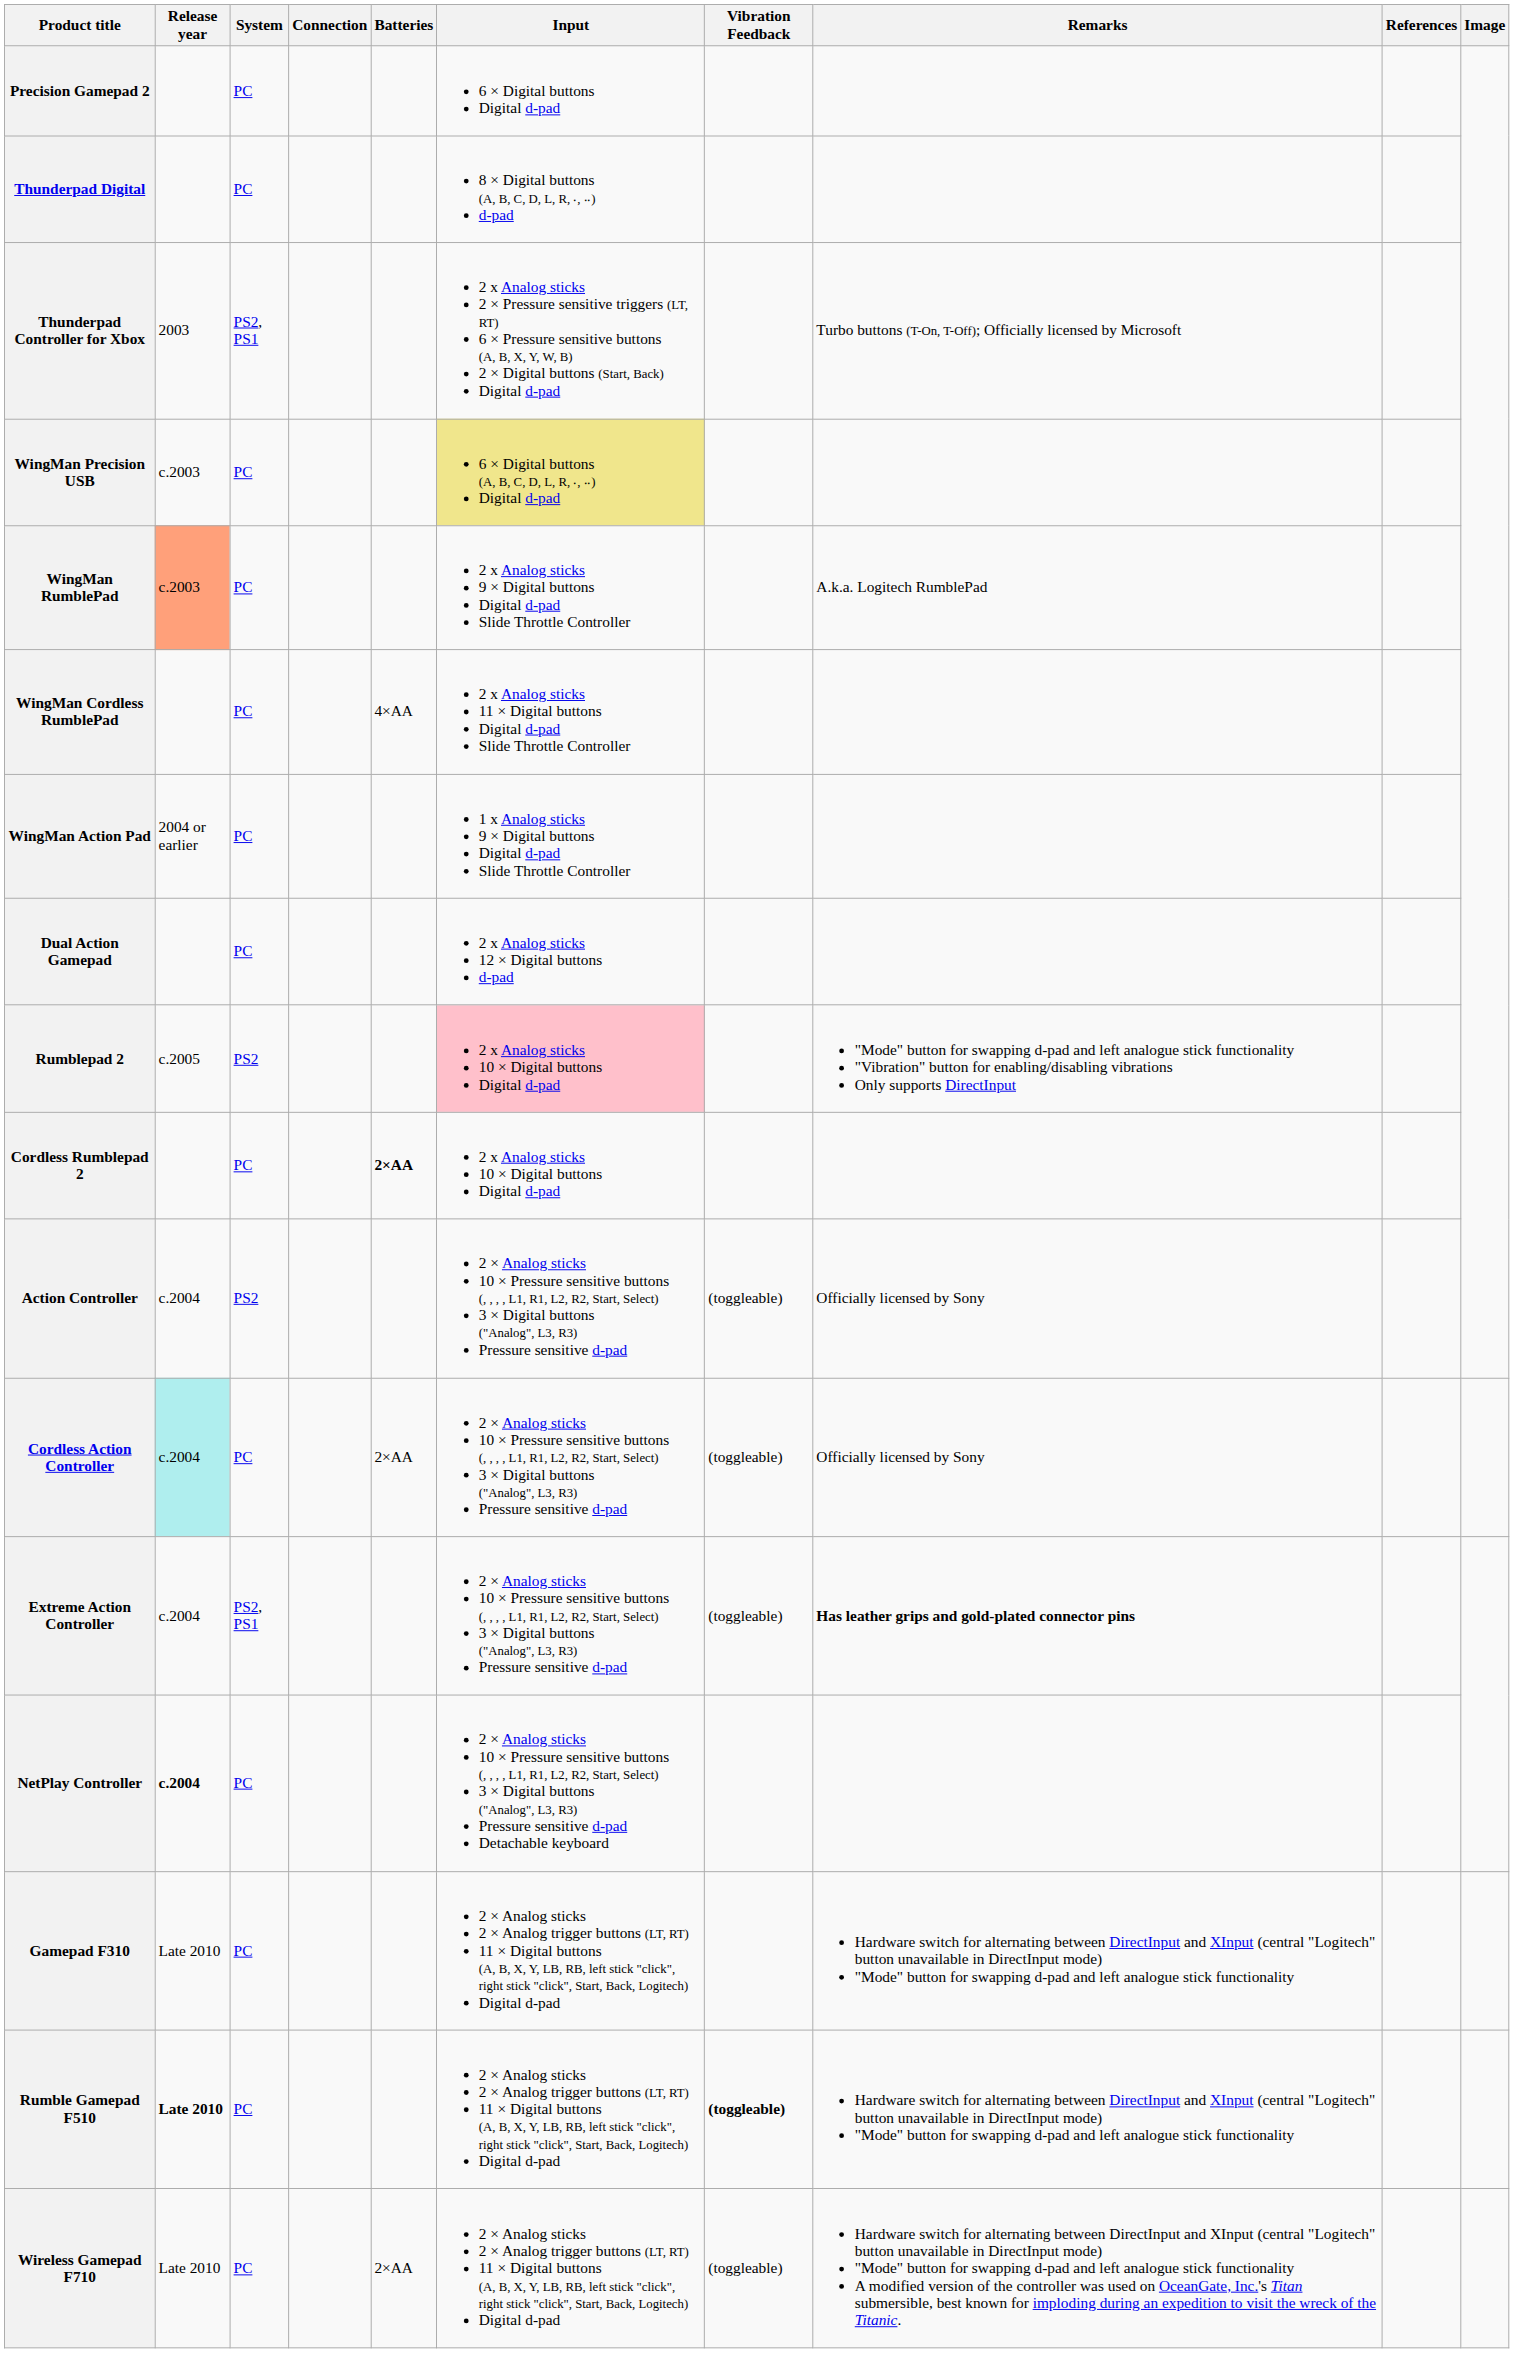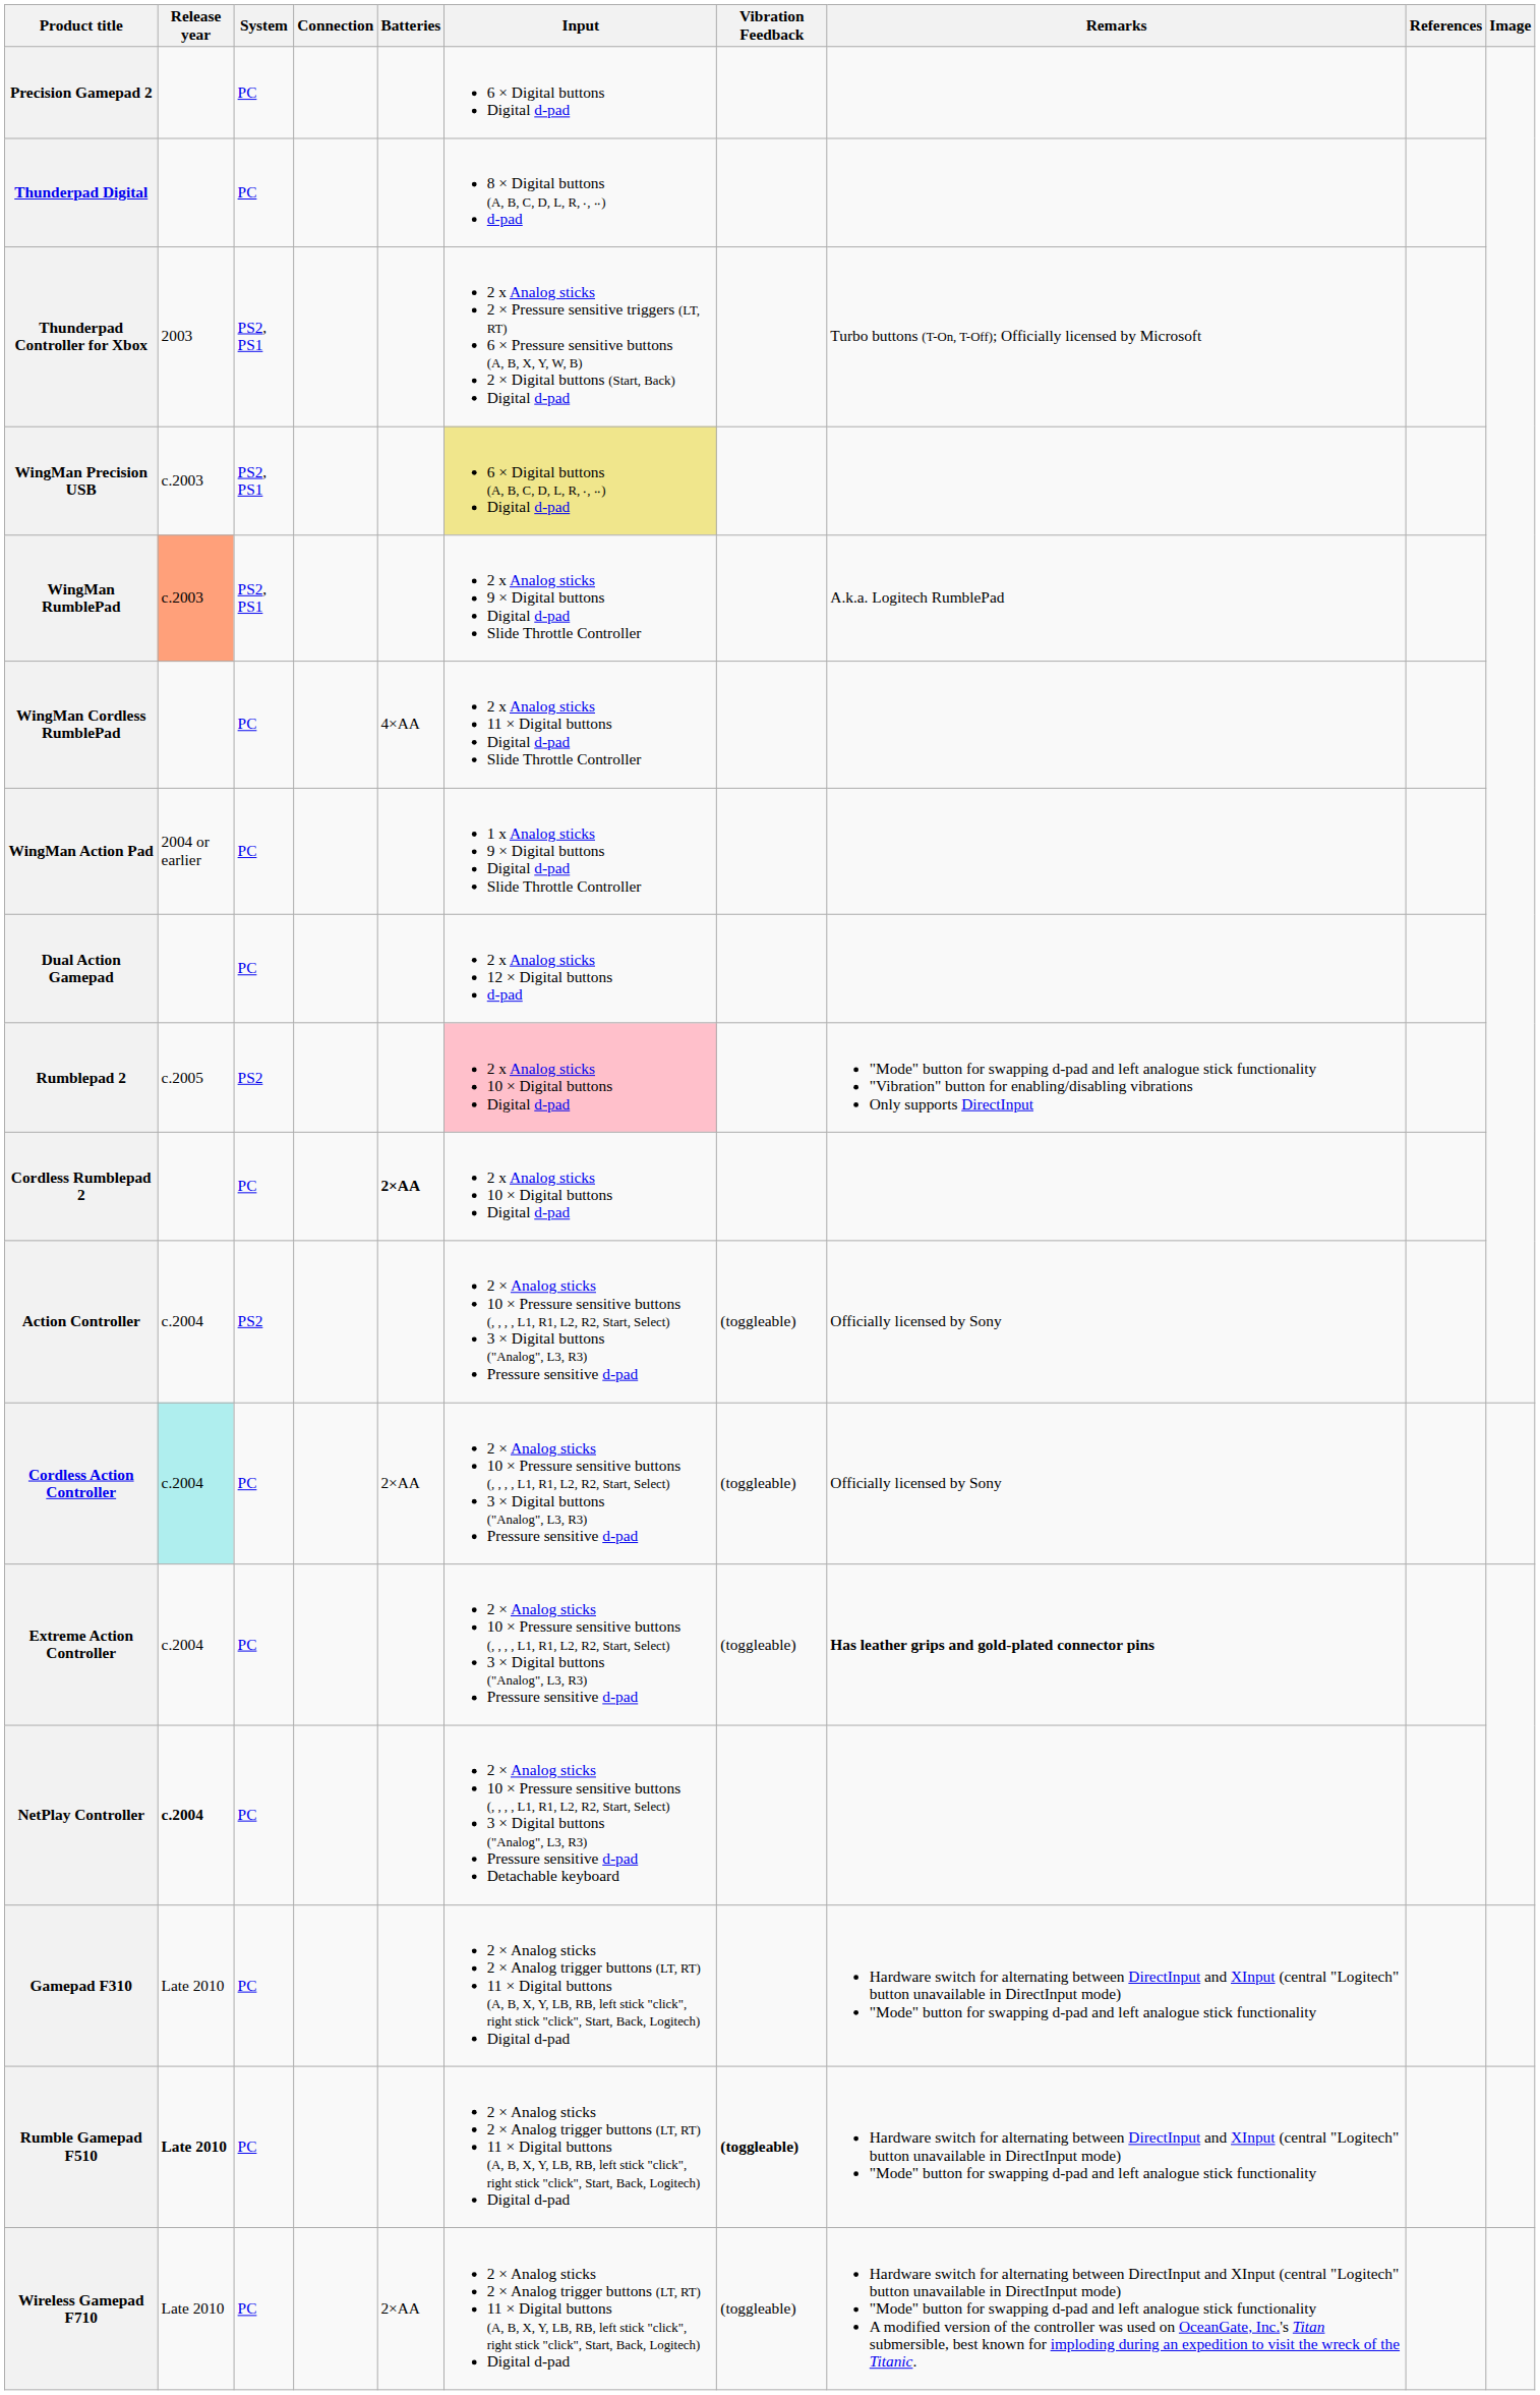 <table class="wikitable sortable">
 <tr>
 <th>Product title</th>
 <th>Release year</th>
 <th>System</th>
 <th>Connection</th>
 <th>Batteries</th>
 <th>Input</th>
 <th>Vibration Feedback</th>
 <th>Remarks</th>
 <th>References</th>
 <th>Image</th>
 </tr>
 <tr>
 <th>Precision Gamepad 2</th>
 <td></td>
 <td><a href='#'>PC</a></td>
 <td></td>
 <td></td>
 <td><br><ul><li>6 × Digital buttons</li><li>Digital <a href='#'>d-pad</a></li></ul></td>
 <td></td>
 <td></td>
 <td></td>
 </tr>
 <tr>
 <th><a href='#'>Thunderpad Digital</a></th>
 <td></td>
 <td><a href='#'>PC</a></td>
 <td></td>
 <td></td>
 <td><br><ul><li>8 × Digital buttons<br><small>(A, B, C, D, L, R, ‧, ‧‧)</small></li><li><a href='#'>d-pad</a></li></ul></td>
 <td></td>
 <td></td>
 <td></td>
 </tr>
 <tr>
 <th>Thunderpad Controller for Xbox</th>
 <td>2003</td>
 <td><a href='#'>PS2</a>, <a href='#'>PS1</a></td>
 <td></td>
 <td></td>
 <td><br><ul><li>2 x <a href='#'>Analog sticks</a></li><li>2 × Pressure sensitive triggers <small>(LT, RT)</small></li><li>6 × Pressure sensitive buttons<br><small>(A, B, X, Y, W, B)</small></li><li>2 × Digital buttons <small>(Start, Back)</small></li><li>Digital <a href='#'>d-pad</a></li></ul></td>
 <td></td>
 <td>Turbo buttons <small>(T-On, T-Off)</small>; Officially licensed by Microsoft</td>
 <td></td>
 </tr>
 <tr>
 <th>WingMan Precision USB</th>
 <td>c.2003</td>
-<td><a href='#'>PC</a></td>
+<td><a href='#'>PS2</a>, <a href='#'>PS1</a></td>
 <td></td>
 <td></td>
 <td style="background: khaki;"><br><ul><li>6 × Digital buttons<br><small>(A, B, C, D, L, R, ‧, ‧‧)</small></li><li>Digital <a href='#'>d-pad</a></li></ul></td>
 <td></td>
 <td></td>
 <td></td>
 </tr>
 <tr>
 <th>WingMan RumblePad</th>
 <td style="background: lightsalmon;">c.2003</td>
-<td><a href='#'>PC</a></td>
+<td><a href='#'>PS2</a>, <a href='#'>PS1</a></td>
 <td></td>
 <td></td>
 <td><br><ul><li>2 x <a href='#'>Analog sticks</a></li><li>9 × Digital buttons</li><li>Digital <a href='#'>d-pad</a></li><li>Slide Throttle Controller</li></ul></td>
 <td></td>
 <td>A.k.a. Logitech RumblePad</td>
 <td></td>
 </tr>
 <tr>
 <th>WingMan Cordless RumblePad</th>
 <td></td>
 <td><a href='#'>PC</a></td>
 <td></td>
 <td>4×AA</td>
 <td><br><ul><li>2 x <a href='#'>Analog sticks</a></li><li>11 × Digital buttons</li><li>Digital <a href='#'>d-pad</a></li><li>Slide Throttle Controller</li></ul></td>
 <td></td>
 <td></td>
 <td></td>
 </tr>
 <tr>
 <th>WingMan Action Pad</th>
 <td>2004 or earlier</td>
 <td><a href='#'>PC</a></td>
 <td></td>
 <td></td>
 <td><br><ul><li>1 x <a href='#'>Analog sticks</a></li><li>9 × Digital buttons</li><li>Digital <a href='#'>d-pad</a></li><li>Slide Throttle Controller</li></ul></td>
 <td></td>
 <td></td>
 <td></td>
 </tr>
 <tr>
 <th>Dual Action Gamepad</th>
 <td></td>
 <td><a href='#'>PC</a></td>
 <td></td>
 <td></td>
 <td><br><ul><li>2 x <a href='#'>Analog sticks</a></li><li>12 × Digital buttons</li><li><a href='#'>d-pad</a></li></ul></td>
 <td></td>
 <td></td>
 <td></td>
 </tr>
 <tr>
 <th>Rumblepad 2</th>
 <td>c.2005</td>
 <td><a href='#'>PS2</a></td>
 <td></td>
 <td></td>
 <td style="background: pink;"><br><ul><li>2 x <a href='#'>Analog sticks</a></li><li>10 × Digital buttons</li><li>Digital <a href='#'>d-pad</a></li></ul></td>
 <td></td>
 <td><br><ul><li>"Mode" button for swapping d-pad and left analogue stick functionality</li><li>"Vibration" button for enabling/disabling vibrations</li><li>Only supports <a href='#'>DirectInput</a></li></ul></td>
 <td></td>
 </tr>
 <tr>
 <th>Cordless Rumblepad 2</th>
 <td></td>
 <td><a href='#'>PC</a></td>
 <td></td>
 <td><strong>2×AA</strong></td>
 <td><br><ul><li>2 x <a href='#'>Analog sticks</a></li><li>10 × Digital buttons</li><li>Digital <a href='#'>d-pad</a></li></ul></td>
 <td></td>
 <td></td>
 <td></td>
 </tr>
 <tr>
 <th>Action Controller</th>
 <td>c.2004</td>
 <td><a href='#'>PS2</a></td>
 <td></td>
 <td></td>
 <td><br><ul><li>2 × <a href='#'>Analog sticks</a></li><li>10 × Pressure  sensitive buttons<br><small>(, , , , L1, R1, L2, R2, Start, Select)</small></li><li>3 × Digital buttons<br><small>("Analog", L3, R3)</small></li><li>Pressure  sensitive <a href='#'>d-pad</a></li></ul></td>
 <td> (toggleable)</td>
 <td>Officially licensed by Sony</td>
 <td></td>
 </tr>
 <tr>
 <th><a href='#'>Cordless Action Controller</a></th>
 <td style="background: paleturquoise;">c.2004</td>
 <td><a href='#'>PC</a></td>
 <td></td>
 <td>2×AA</td>
 <td><br><ul><li>2 × <a href='#'>Analog sticks</a></li><li>10 × Pressure  sensitive buttons<br><small>(, , , , L1, R1, L2, R2, Start, Select)</small></li><li>3 × Digital buttons<br><small>("Analog", L3, R3)</small></li><li>Pressure  sensitive <a href='#'>d-pad</a></li></ul></td>
 <td> (toggleable)</td>
 <td>Officially licensed by Sony</td>
 <td></td>
 <td></td>
 </tr>
 <tr>
 <th>Extreme Action Controller</th>
 <td>c.2004</td>
-<td><a href='#'>PS2</a>, <a href='#'>PS1</a></td>
+<td><a href='#'>PC</a></td>
 <td></td>
 <td></td>
 <td><br><ul><li>2 × <a href='#'>Analog sticks</a></li><li>10 × Pressure  sensitive buttons<br><small>(, , , , L1, R1, L2, R2, Start, Select)</small></li><li>3 × Digital buttons<br><small>("Analog", L3, R3)</small></li><li>Pressure  sensitive <a href='#'>d-pad</a></li></ul></td>
 <td> (toggleable)</td>
 <td><strong>Has leather grips and gold-plated connector pins</strong></td>
 <td></td>
 </tr>
 <tr>
 <th>NetPlay Controller</th>
 <td><strong>c.2004</strong></td>
 <td><a href='#'>PC</a></td>
 <td></td>
 <td></td>
 <td><br><ul><li>2 × <a href='#'>Analog sticks</a></li><li>10 × Pressure  sensitive buttons<br><small>(, , , , L1, R1, L2, R2, Start, Select)</small></li><li>3 × Digital buttons<br><small>("Analog", L3, R3)</small></li><li>Pressure  sensitive <a href='#'>d-pad</a></li><li>Detachable keyboard</li></ul></td>
 <td></td>
 <td></td>
 <td></td>
 </tr>
 <tr>
 <th>Gamepad F310</th>
 <td>Late 2010</td>
 <td><a href='#'>PC</a></td>
 <td></td>
 <td></td>
 <td><br><ul><li>2 × Analog sticks</li><li>2 × Analog trigger buttons <small>(LT, RT)</small></li><li>11 × Digital buttons<br><small>(A, B, X, Y, LB, RB, left stick "click", right stick "click", Start, Back, Logitech)</small></li><li>Digital d-pad</li></ul></td>
 <td></td>
 <td><br><ul><li>Hardware switch for alternating between <a href='#'>DirectInput</a> and <a href='#'>XInput</a> (central "Logitech" button unavailable in DirectInput mode)</li><li>"Mode" button for swapping d-pad and left analogue stick functionality</li></ul></td>
 <td></td>
 <td></td>
 </tr>
 <tr>
 <th>Rumble Gamepad F510</th>
 <td><strong>Late 2010</strong></td>
 <td><a href='#'>PC</a></td>
 <td></td>
 <td></td>
 <td><br><ul><li>2 × Analog sticks</li><li>2 × Analog trigger buttons <small>(LT, RT)</small></li><li>11 × Digital buttons<br><small>(A, B, X, Y, LB, RB, left stick "click", right stick "click", Start, Back, Logitech)</small></li><li>Digital d-pad</li></ul></td>
 <td><strong> (toggleable)</strong></td>
 <td><br><ul><li>Hardware switch for alternating between <a href='#'>DirectInput</a> and <a href='#'>XInput</a> (central "Logitech" button unavailable in DirectInput mode)</li><li>"Mode" button for swapping d-pad and left analogue stick functionality</li></ul></td>
 <td></td>
 <td></td>
 </tr>
 <tr>
 <th>Wireless Gamepad F710</th>
 <td>Late 2010</td>
 <td><a href='#'>PC</a></td>
 <td></td>
 <td>2×AA</td>
 <td><br><ul><li>2 × Analog sticks</li><li>2 × Analog trigger buttons <small>(LT, RT)</small></li><li>11 × Digital buttons<br><small>(A, B, X, Y, LB, RB, left stick "click", right stick "click", Start, Back, Logitech)</small></li><li>Digital d-pad</li></ul></td>
 <td> (toggleable)</td>
 <td><br><ul><li>Hardware switch for alternating between DirectInput and XInput (central "Logitech" button unavailable in DirectInput mode)</li><li>"Mode" button for swapping d-pad and left analogue stick functionality</li><li>A modified version of the controller was used on <a href='#'>OceanGate, Inc.</a>'s <em><a href='#'>Titan</a></em> submersible, best known for <a href='#'>imploding during an expedition to visit the wreck of the <em>Titanic</em></a>.</li></ul></td>
 <td></td>
 <td></td>
 </tr>
 </table>
